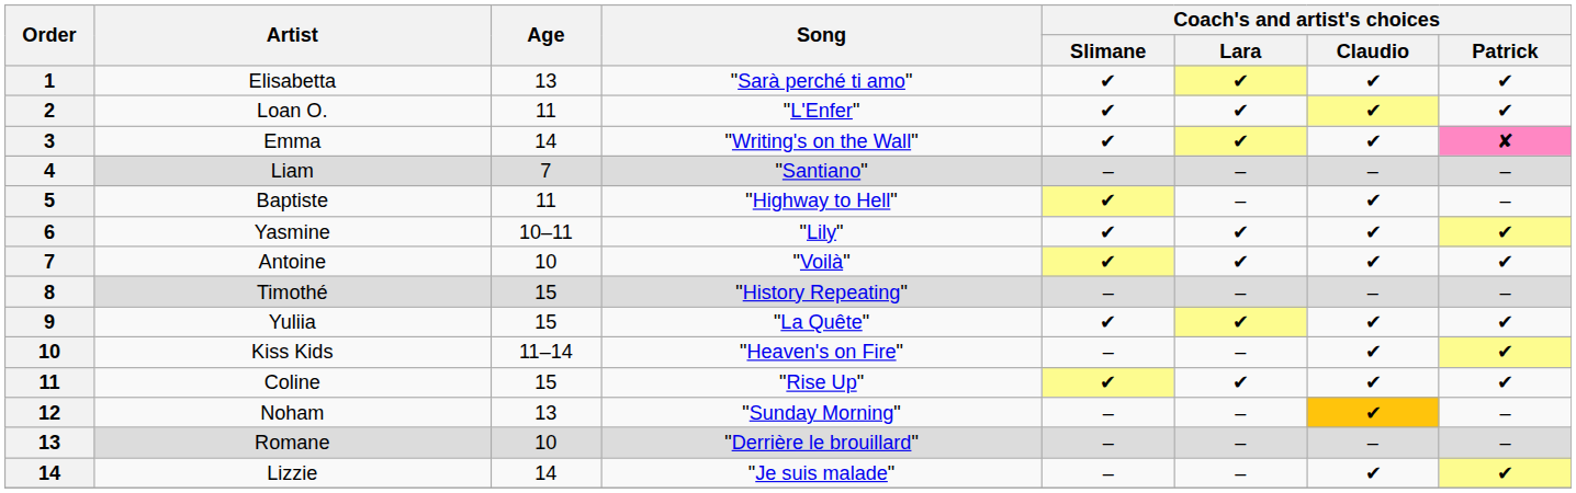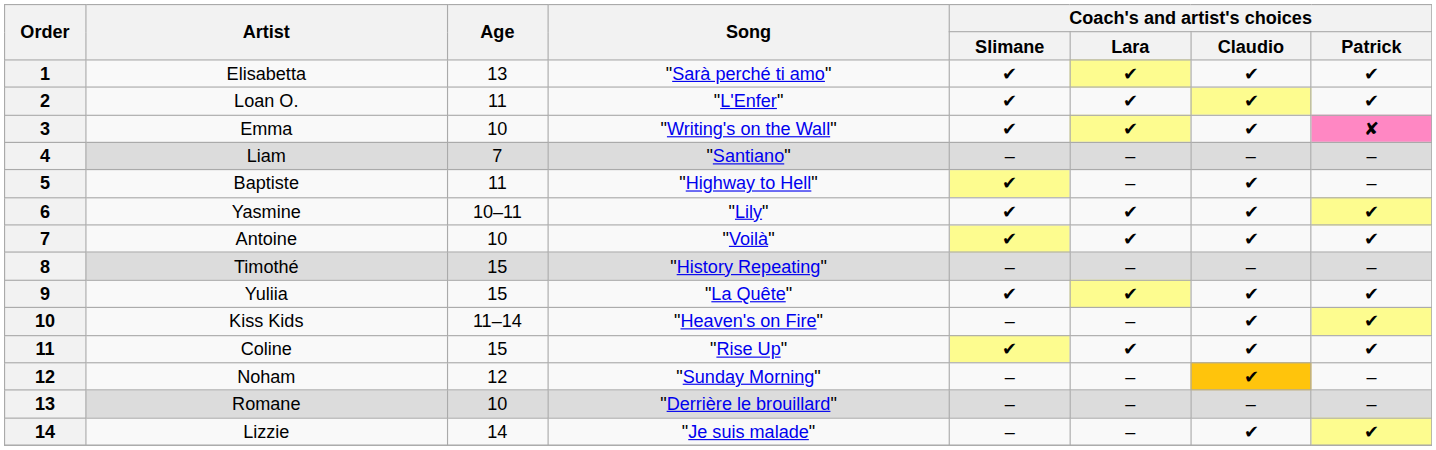 <table class="wikitable" style="text-align:center; line-height:17px; width:100%">
 <tr>
 <th scope="col" rowspan="2" style="width:04%">Order</th>
 <th scope="col" rowspan="2" style="width:18%">Artist</th>
 <th scope="col" rowspan="2" style="width:05%">Age</th>
 <th scope="col" rowspan="2" style="width:20%">Song</th>
 <th scope="col" colspan="4" style="width:24%">Coach's and artist's choices</th>
 </tr>
 <tr>
 <th style="width:06%">Slimane</th>
 <th style="width:06%">Lara</th>
 <th style="width:06%">Claudio</th>
 <th style="width:06%">Patrick</th>
 </tr>
 <tr>
 <th>1</th>
 <td>Elisabetta</td>
 <td>13</td>
 <td>"<a href='#'>Sarà perché ti amo</a>"</td>
 <td>✔</td>
 <td style="background:#fdfc8f">✔</td>
 <td>✔</td>
 <td>✔</td>
 </tr>
 <tr>
 <th>2</th>
 <td>Loan O.</td>
 <td>11</td>
 <td>"<a href='#'>L'Enfer</a>"</td>
 <td>✔</td>
 <td>✔</td>
 <td style="background:#fdfc8f">✔</td>
 <td>✔</td>
 </tr>
 <tr>
 <th>3</th>
 <td>Emma</td>
-<td>14</td>
+<td>10</td>
 <td>"<a href='#'>Writing's on the Wall</a>"</td>
 <td>✔</td>
 <td style="background:#fdfc8f">✔</td>
 <td>✔</td>
 <td style="background:#FF87C3">✘</td>
 </tr>
 <tr style="background:#DCDCDC">
 <th>4</th>
 <td>Liam</td>
 <td>7</td>
 <td>"<a href='#'>Santiano</a>"</td>
 <td>–</td>
 <td>–</td>
 <td>–</td>
 <td>–</td>
 </tr>
 <tr>
 <th>5</th>
 <td>Baptiste</td>
 <td>11</td>
 <td>"<a href='#'>Highway to Hell</a>"</td>
 <td style="background:#fdfc8f">✔</td>
 <td>–</td>
 <td>✔</td>
 <td>–</td>
 </tr>
 <tr>
 <th>6</th>
 <td>Yasmine</td>
 <td>10–11</td>
 <td>"<a href='#'>Lily</a>"</td>
 <td>✔</td>
 <td>✔</td>
 <td>✔</td>
 <td style="background:#fdfc8f">✔</td>
 </tr>
 <tr>
 <th>7</th>
 <td>Antoine</td>
 <td>10</td>
 <td>"<a href='#'>Voilà</a>"</td>
 <td style="background:#fdfc8f">✔</td>
 <td>✔</td>
 <td>✔</td>
 <td>✔</td>
 </tr>
 <tr style="background:#DCDCDC">
 <th>8</th>
 <td>Timothé</td>
 <td>15</td>
 <td>"<a href='#'>History Repeating</a>"</td>
 <td>–</td>
 <td>–</td>
 <td>–</td>
 <td>–</td>
 </tr>
 <tr>
 <th>9</th>
 <td>Yuliia</td>
 <td>15</td>
 <td>"<a href='#'>La Quête</a>"</td>
 <td>✔</td>
 <td style="background:#fdfc8f">✔</td>
 <td>✔</td>
 <td>✔</td>
 </tr>
 <tr>
 <th>10</th>
 <td>Kiss Kids</td>
 <td>11–14</td>
 <td>"<a href='#'>Heaven's on Fire</a>"</td>
 <td>–</td>
 <td>–</td>
 <td>✔</td>
 <td style="background:#fdfc8f">✔</td>
 </tr>
 <tr>
 <th>11</th>
 <td>Coline</td>
 <td>15</td>
 <td>"<a href='#'>Rise Up</a>"</td>
 <td style="background:#fdfc8f">✔</td>
 <td>✔</td>
 <td>✔</td>
 <td>✔</td>
 </tr>
 <tr>
 <th>12</th>
 <td>Noham</td>
-<td>13</td>
+<td>12</td>
 <td>"<a href='#'>Sunday Morning</a>"</td>
 <td>–</td>
 <td>–</td>
 <td style="background:#ffc40c">✔</td>
 <td>–</td>
 </tr>
 <tr style="background:#DCDCDC">
 <th>13</th>
 <td>Romane</td>
 <td>10</td>
 <td>"<a href='#'>Derrière le brouillard</a>"</td>
 <td>–</td>
 <td>–</td>
 <td>–</td>
 <td>–</td>
 </tr>
 <tr>
 <th>14</th>
 <td>Lizzie</td>
 <td>14</td>
 <td>"<a href='#'>Je suis malade</a>"</td>
 <td>–</td>
 <td>–</td>
 <td>✔</td>
 <td style="background:#fdfc8f">✔</td>
 </tr>
 <tr>
 </tr>
 </table>
